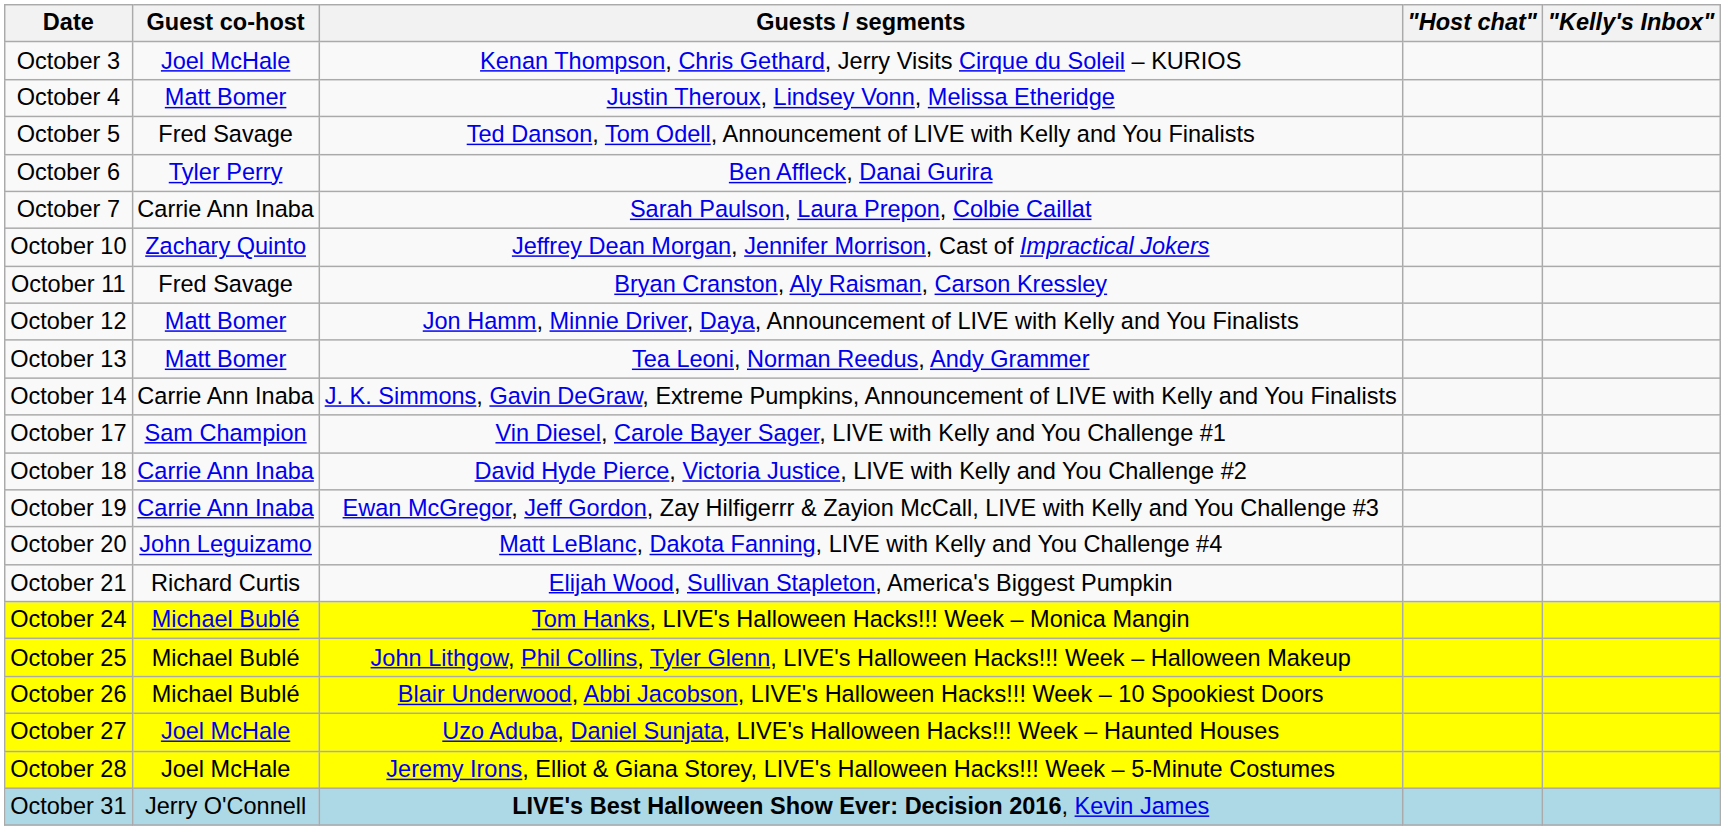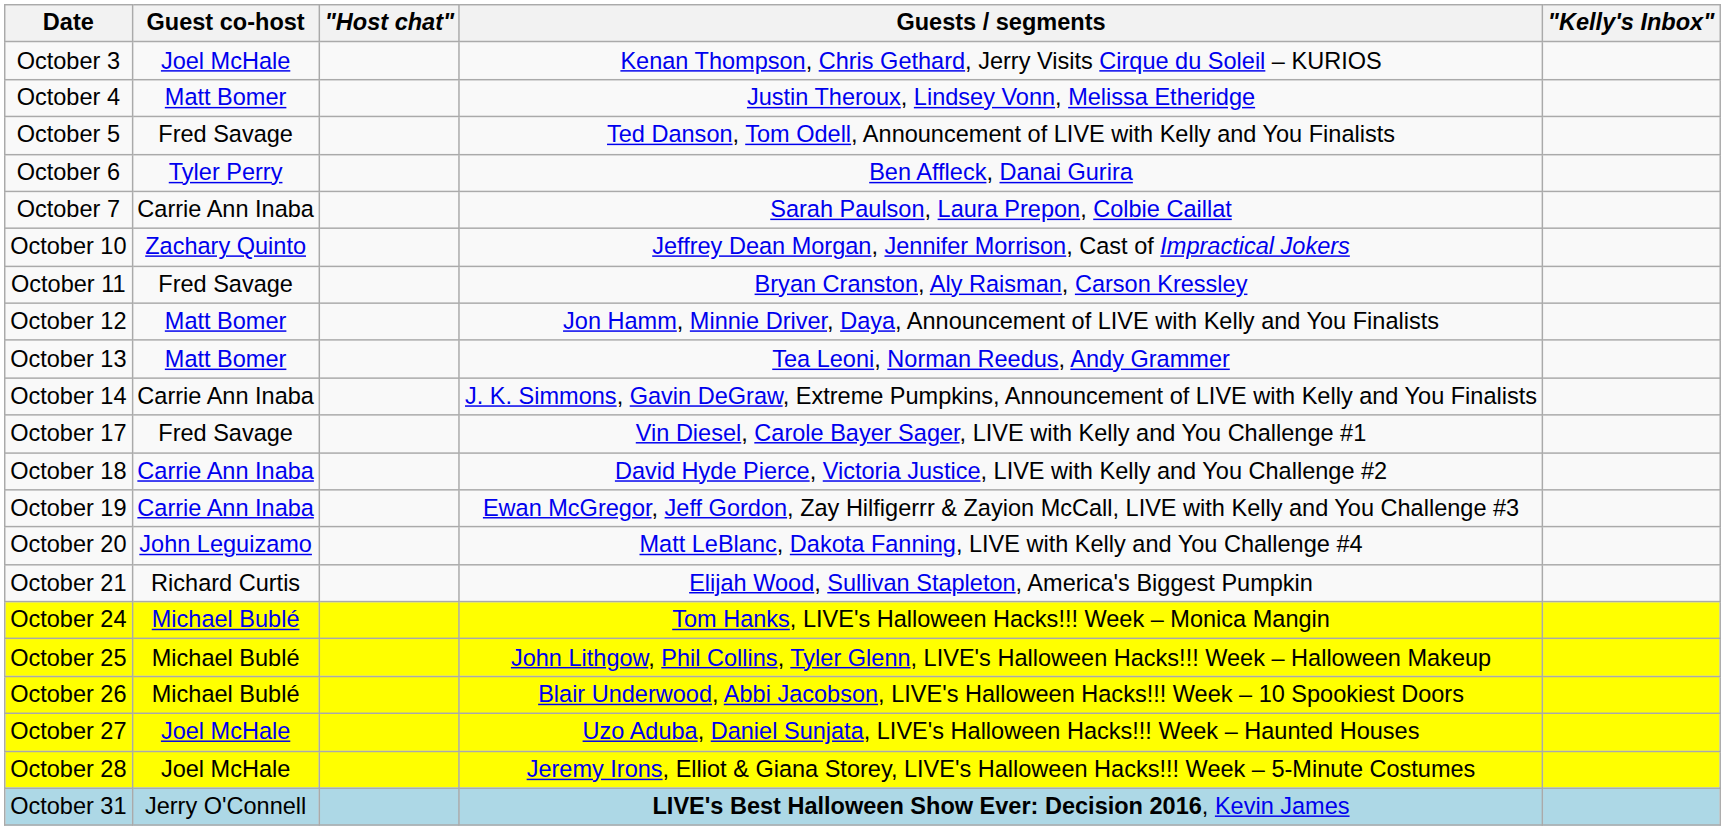 <table class="wikitable sortable" style="text-align:center;">
 <tr>
 <th>Date</th>
 <th>Guest co-host</th>
+<th><em>"Host chat"</em></th>
 <th>Guests / segments</th>
-<th><em>"Host chat"</em></th>
 <th><em>"Kelly's Inbox"</em></th>
 </tr>
 <tr>
 <td>October 3</td>
 <td><a href='#'>Joel McHale</a></td>
+<td></td>
 <td><a href='#'>Kenan Thompson</a>, <a href='#'>Chris Gethard</a>, Jerry Visits <a href='#'>Cirque du Soleil</a> – KURIOS</td>
-<td></td>
 <td></td>
 </tr>
 <tr>
 <td>October 4</td>
 <td><a href='#'>Matt Bomer</a></td>
+<td></td>
 <td><a href='#'>Justin Theroux</a>, <a href='#'>Lindsey Vonn</a>, <a href='#'>Melissa Etheridge</a></td>
-<td></td>
 <td></td>
 </tr>
 <tr>
 <td>October 5</td>
 <td>Fred Savage</td>
+<td></td>
 <td><a href='#'>Ted Danson</a>, <a href='#'>Tom Odell</a>, Announcement of LIVE with Kelly and You Finalists</td>
-<td></td>
 <td></td>
 </tr>
 <tr>
 <td>October 6</td>
 <td><a href='#'>Tyler Perry</a></td>
+<td></td>
 <td><a href='#'>Ben Affleck</a>, <a href='#'>Danai Gurira</a></td>
-<td></td>
 <td></td>
 </tr>
 <tr>
 <td>October 7</td>
 <td>Carrie Ann Inaba</td>
+<td></td>
 <td><a href='#'>Sarah Paulson</a>, <a href='#'>Laura Prepon</a>, <a href='#'>Colbie Caillat</a></td>
-<td></td>
 <td></td>
 </tr>
 <tr>
 <td>October 10</td>
 <td><a href='#'>Zachary Quinto</a></td>
+<td></td>
 <td><a href='#'>Jeffrey Dean Morgan</a>, <a href='#'>Jennifer Morrison</a>, Cast of <em><a href='#'>Impractical Jokers</a></em></td>
-<td></td>
 <td></td>
 </tr>
 <tr>
 <td>October 11</td>
 <td>Fred Savage</td>
+<td></td>
 <td><a href='#'>Bryan Cranston</a>, <a href='#'>Aly Raisman</a>, <a href='#'>Carson Kressley</a></td>
-<td></td>
 <td></td>
 </tr>
 <tr>
 <td>October 12</td>
 <td><a href='#'>Matt Bomer</a></td>
+<td></td>
 <td><a href='#'>Jon Hamm</a>, <a href='#'>Minnie Driver</a>, <a href='#'>Daya</a>, Announcement of LIVE with Kelly and You Finalists</td>
-<td></td>
 <td></td>
 </tr>
 <tr>
 <td>October 13</td>
 <td><a href='#'>Matt Bomer</a></td>
+<td></td>
 <td><a href='#'>Tea Leoni</a>, <a href='#'>Norman Reedus</a>, <a href='#'>Andy Grammer</a></td>
-<td></td>
 <td></td>
 </tr>
 <tr>
 <td>October 14</td>
 <td>Carrie Ann Inaba</td>
+<td></td>
 <td><a href='#'>J. K. Simmons</a>, <a href='#'>Gavin DeGraw</a>, Extreme Pumpkins, Announcement of LIVE with Kelly and You Finalists</td>
-<td></td>
 <td></td>
 </tr>
 <tr>
 <td>October 17</td>
-<td><a href='#'>Sam Champion</a></td>
+<td>Fred Savage</td>
+<td></td>
 <td><a href='#'>Vin Diesel</a>, <a href='#'>Carole Bayer Sager</a>, LIVE with Kelly and You Challenge #1</td>
-<td></td>
 <td></td>
 </tr>
 <tr>
 <td>October 18</td>
 <td><a href='#'>Carrie Ann Inaba</a></td>
+<td></td>
 <td><a href='#'>David Hyde Pierce</a>, <a href='#'>Victoria Justice</a>, LIVE with Kelly and You Challenge #2</td>
-<td></td>
 <td></td>
 </tr>
 <tr>
 <td>October 19</td>
 <td><a href='#'>Carrie Ann Inaba</a></td>
+<td></td>
 <td><a href='#'>Ewan McGregor</a>, <a href='#'>Jeff Gordon</a>, Zay Hilfigerrr & Zayion McCall, LIVE with Kelly and You Challenge #3</td>
-<td></td>
 <td></td>
 </tr>
 <tr>
 <td>October 20</td>
 <td><a href='#'>John Leguizamo</a></td>
+<td></td>
 <td><a href='#'>Matt LeBlanc</a>, <a href='#'>Dakota Fanning</a>, LIVE with Kelly and You Challenge #4</td>
-<td></td>
 <td></td>
 </tr>
 <tr>
 <td>October 21</td>
 <td>Richard Curtis</td>
+<td></td>
 <td><a href='#'>Elijah Wood</a>, <a href='#'>Sullivan Stapleton</a>, America's Biggest Pumpkin</td>
-<td></td>
 <td></td>
 </tr>
 <tr style="background:yellow;">
 <td>October 24</td>
 <td><a href='#'>Michael Bublé</a></td>
+<td></td>
 <td><a href='#'>Tom Hanks</a>, LIVE's Halloween Hacks!!! Week – Monica Mangin</td>
-<td></td>
 <td></td>
 </tr>
 <tr style="background:yellow;">
 <td>October 25</td>
 <td>Michael Bublé</td>
+<td></td>
 <td><a href='#'>John Lithgow</a>, <a href='#'>Phil Collins</a>, <a href='#'>Tyler Glenn</a>, LIVE's Halloween Hacks!!! Week – Halloween Makeup</td>
-<td></td>
 <td></td>
 </tr>
 <tr style="background:yellow;">
 <td>October 26</td>
 <td>Michael Bublé</td>
+<td></td>
 <td><a href='#'>Blair Underwood</a>, <a href='#'>Abbi Jacobson</a>, LIVE's Halloween Hacks!!! Week – 10 Spookiest Doors</td>
-<td></td>
 <td></td>
 </tr>
 <tr style="background:yellow;">
 <td>October 27</td>
 <td><a href='#'>Joel McHale</a></td>
+<td></td>
 <td><a href='#'>Uzo Aduba</a>, <a href='#'>Daniel Sunjata</a>, LIVE's Halloween Hacks!!! Week – Haunted Houses</td>
-<td></td>
 <td></td>
 </tr>
 <tr style="background:yellow;">
 <td>October 28</td>
 <td>Joel McHale</td>
+<td></td>
 <td><a href='#'>Jeremy Irons</a>, Elliot & Giana Storey, LIVE's Halloween Hacks!!! Week – 5-Minute Costumes</td>
-<td></td>
 <td></td>
 </tr>
 <tr style="background:lightblue;">
 <td>October 31</td>
 <td>Jerry O'Connell</td>
+<td></td>
 <td><strong>LIVE's Best Halloween Show Ever: Decision 2016</strong>, <a href='#'>Kevin James</a></td>
-<td></td>
 <td></td>
 </tr>
 </table>
